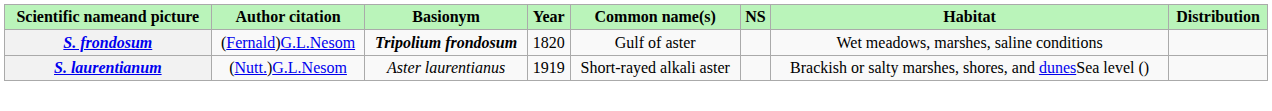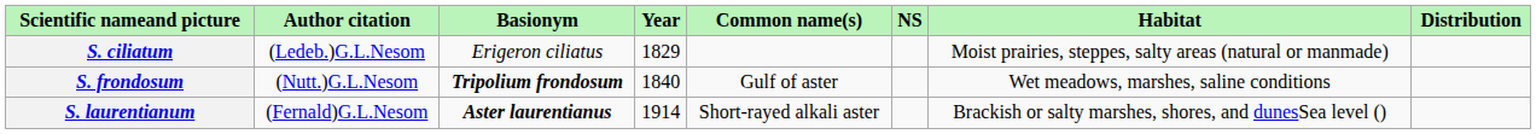 <table class="wikitable sortable mw-collapsible" style="width:100%;text-align:center;">
 <tr>
 <th scope="col" style="background-color:#baf4ba;">Scientific nameand picture</th>
 <th scope="col" style="background-color:#baf4ba;">Author citation</th>
 <th scope="col" style="background-color:#baf4ba;">Basionym</th>
 <th scope="col" style="background-color:#baf4ba;">Year</th>
 <th scope="col" style="background-color:#baf4ba;">Common name(s)</th>
 <th scope="col" style="background-color:#baf4ba;">NS</th>
 <th scope="col" class="unsortable" style="background-color:#baf4ba;">Habitat</th>
 <th scope="col" class="unsortable" style="background-color:#baf4ba;">Distribution</th>
 </tr>
 <tr>
+<th scope="row"><em><a href='#'>S. ciliatum</a></em></th>
+<td>(<a href='#'>Ledeb.</a>)<a href='#'>G.L.Nesom</a></td>
+<td><em>Erigeron ciliatus</em></td>
+<td>1829</td>
+<td></td>
+<td></td>
+<td>Moist prairies, steppes, salty areas (natural or manmade)</td>
+<td></td>
+</tr>
+<tr>
 <th scope="row"><em><a href='#'>S. frondosum</a></em></th>
-<td>(<a href='#'>Fernald</a>)<a href='#'>G.L.Nesom</a></td>
+<td>(<a href='#'>Nutt.</a>)<a href='#'>G.L.Nesom</a></td>
 <td><strong><em>Tripolium frondosum</em></strong></td>
-<td>1820</td>
+<td>1840</td>
 <td>Gulf of  aster</td>
 <td></td>
 <td>Wet meadows, marshes, saline conditions</td>
 <td></td>
 </tr>
 <tr>
 <th scope="row"><em><a href='#'>S. laurentianum</a></em></th>
-<td>(<a href='#'>Nutt.</a>)<a href='#'>G.L.Nesom</a></td>
-<td><em>Aster laurentianus</em></td>
-<td>1919</td>
+<td>(<a href='#'>Fernald</a>)<a href='#'>G.L.Nesom</a></td>
+<td><strong><em>Aster laurentianus</em></strong></td>
+<td>1914</td>
 <td>Short-rayed alkali aster</td>
 <td></td>
 <td>Brackish or salty marshes, shores, and <a href='#'>dunes</a>Sea level ()</td>
 <td></td>
 </tr>
 </table>
